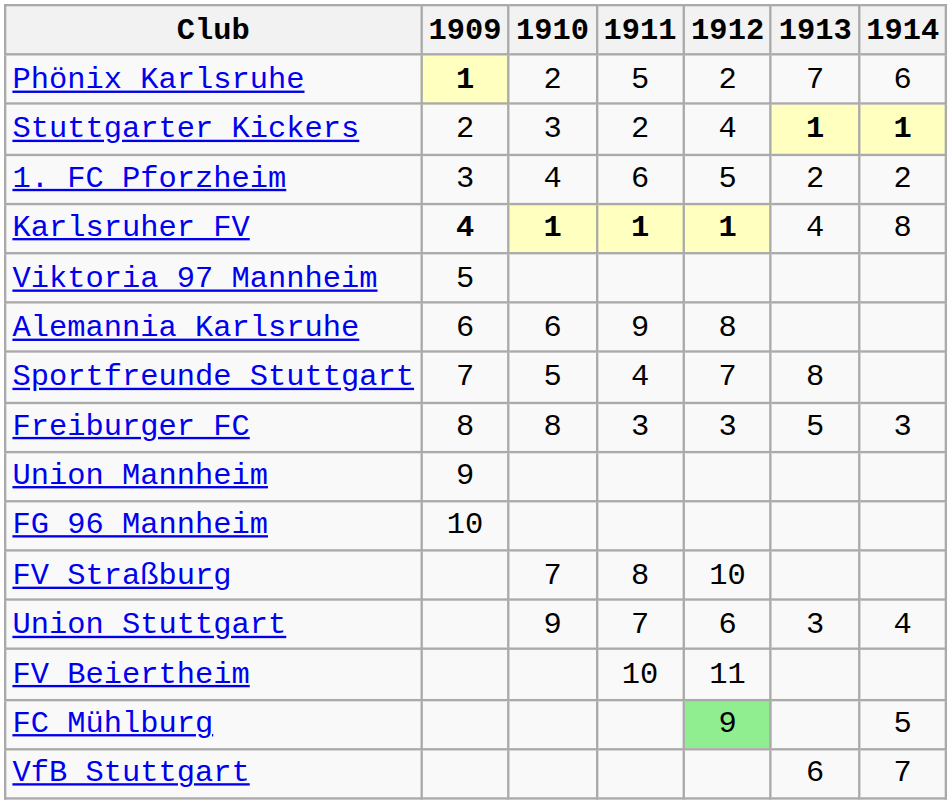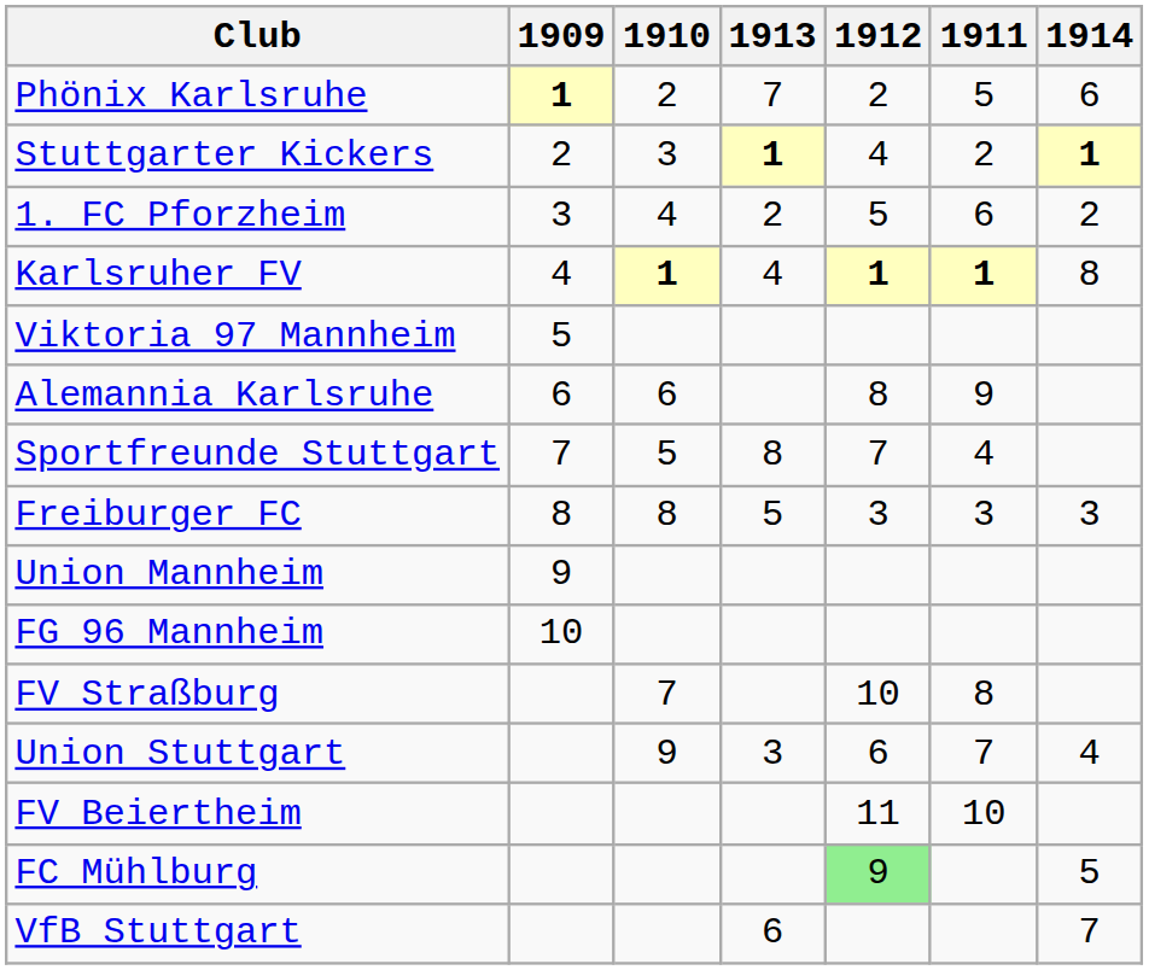 <table class="wikitable">
 <tr>
 <th>Club</th>
 <th>1909</th>
 <th>1910</th>
+<th>1913</th>
+<th>1912</th>
 <th>1911</th>
-<th>1912</th>
-<th>1913</th>
 <th>1914</th>
 </tr>
 <tr align="center">
 <td align="left"><a href='#'>Phönix Karlsruhe</a></td>
 <td style="background:#ffffbf"><strong>1</strong></td>
 <td>2</td>
+<td>7</td>
+<td>2</td>
 <td>5</td>
-<td>2</td>
-<td>7</td>
 <td>6</td>
 </tr>
 <tr align="center">
 <td align="left"><a href='#'>Stuttgarter Kickers</a></td>
 <td>2</td>
 <td>3</td>
+<td style="background:#ffffbf"><strong>1</strong></td>
+<td>4</td>
 <td>2</td>
-<td>4</td>
-<td style="background:#ffffbf"><strong>1</strong></td>
 <td style="background:#ffffbf"><strong>1</strong></td>
 </tr>
 <tr align="center">
 <td align="left"><a href='#'>1. FC Pforzheim</a></td>
 <td>3</td>
 <td>4</td>
+<td>2</td>
+<td>5</td>
 <td>6</td>
-<td>5</td>
-<td>2</td>
 <td>2</td>
 </tr>
 <tr align="center">
 <td align="left"><a href='#'>Karlsruher FV</a></td>
-<td><strong>4</strong></td>
+<td>4</td>
+<td style="background:#ffffbf"><strong>1</strong></td>
+<td>4</td>
 <td style="background:#ffffbf"><strong>1</strong></td>
 <td style="background:#ffffbf"><strong>1</strong></td>
-<td style="background:#ffffbf"><strong>1</strong></td>
-<td>4</td>
 <td>8</td>
 </tr>
 <tr align="center">
 <td align="left"><a href='#'>Viktoria 97 Mannheim</a></td>
 <td>5</td>
 <td></td>
 <td></td>
 <td></td>
 <td></td>
 <td></td>
 </tr>
 <tr align="center">
 <td align="left"><a href='#'>Alemannia Karlsruhe</a></td>
 <td>6</td>
 <td>6</td>
+<td></td>
+<td>8</td>
 <td>9</td>
-<td>8</td>
-<td></td>
 <td></td>
 </tr>
 <tr align="center">
 <td align="left"><a href='#'>Sportfreunde Stuttgart</a></td>
 <td>7</td>
 <td>5</td>
+<td>8</td>
+<td>7</td>
 <td>4</td>
-<td>7</td>
-<td>8</td>
 <td></td>
 </tr>
 <tr align="center">
 <td align="left"><a href='#'>Freiburger FC</a></td>
 <td>8</td>
 <td>8</td>
+<td>5</td>
 <td>3</td>
 <td>3</td>
-<td>5</td>
 <td>3</td>
 </tr>
 <tr align="center">
 <td align="left"><a href='#'>Union Mannheim</a></td>
 <td>9</td>
 <td></td>
 <td></td>
 <td></td>
 <td></td>
 <td></td>
 </tr>
 <tr align="center">
 <td align="left"><a href='#'>FG 96 Mannheim</a></td>
 <td>10</td>
 <td></td>
 <td></td>
 <td></td>
 <td></td>
 <td></td>
 </tr>
 <tr align="center">
 <td align="left"><a href='#'>FV Straßburg</a></td>
 <td></td>
 <td>7</td>
+<td></td>
+<td>10</td>
 <td>8</td>
-<td>10</td>
-<td></td>
 <td></td>
 </tr>
 <tr align="center">
 <td align="left"><a href='#'>Union Stuttgart</a></td>
 <td></td>
 <td>9</td>
+<td>3</td>
+<td>6</td>
 <td>7</td>
-<td>6</td>
-<td>3</td>
 <td>4</td>
 </tr>
 <tr align="center">
 <td align="left"><a href='#'>FV Beiertheim</a></td>
 <td></td>
 <td></td>
+<td></td>
+<td>11</td>
 <td>10</td>
-<td>11</td>
-<td></td>
 <td></td>
 </tr>
 <tr align="center">
 <td align="left"><a href='#'>FC Mühlburg</a></td>
 <td></td>
 <td></td>
 <td></td>
 <td style="background: lightgreen;">9</td>
 <td></td>
 <td>5</td>
 </tr>
 <tr align="center">
 <td align="left"><a href='#'>VfB Stuttgart</a></td>
 <td></td>
 <td></td>
+<td>6</td>
 <td></td>
 <td></td>
-<td>6</td>
 <td>7</td>
 </tr>
 </table>
